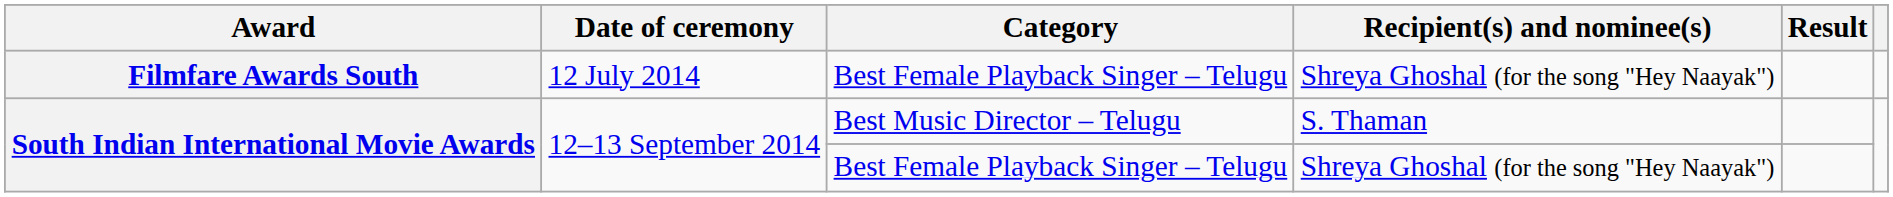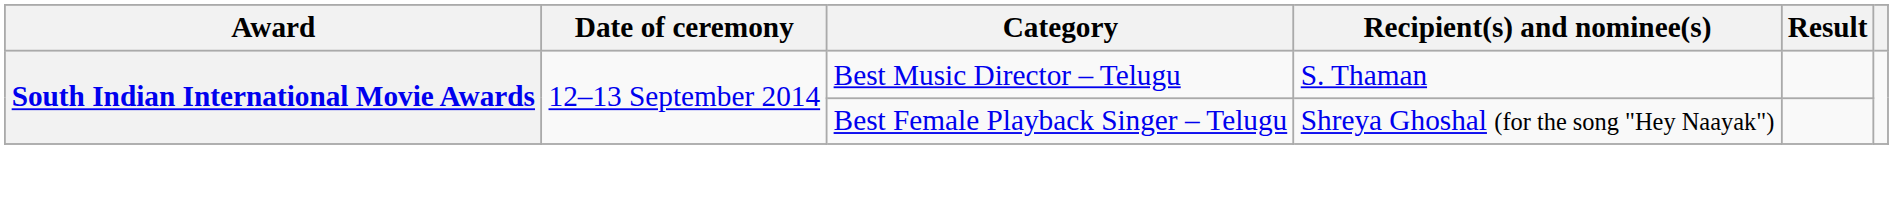 <table class="wikitable plainrowheaders sortable">
 <tr>
 <th scope="col">Award</th>
 <th scope="col">Date of ceremony</th>
 <th scope="col">Category</th>
 <th scope="col">Recipient(s) and nominee(s)</th>
 <th scope="col">Result</th>
 <th scope="col" class="unsortable"></th>
-</tr>
-<tr>
-<th scope="row"><a href='#'>Filmfare Awards South</a></th>
-<td><a href='#'>12 July 2014</a></td>
-<td><a href='#'>Best Female Playback Singer – Telugu</a></td>
-<td><a href='#'>Shreya Ghoshal</a> <small>(for the song "Hey Naayak")</small></td>
-<td></td>
-<td><br></td>
 </tr>
 <tr>
 <th scope="row" rowspan="2"><a href='#'>South Indian International Movie Awards</a></th>
 <td rowspan="2"><a href='#'>12–13 September 2014</a></td>
 <td><a href='#'>Best Music Director – Telugu</a></td>
 <td><a href='#'>S. Thaman</a></td>
 <td></td>
 <td rowspan="2"><br><br></td>
 </tr>
 <tr>
 <td><a href='#'>Best Female Playback Singer – Telugu</a></td>
 <td><a href='#'>Shreya Ghoshal</a> <small>(for the song "Hey Naayak")</small></td>
 <td></td>
 </tr>
 </table>
